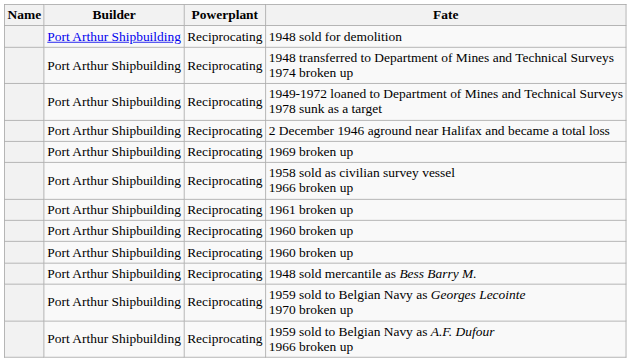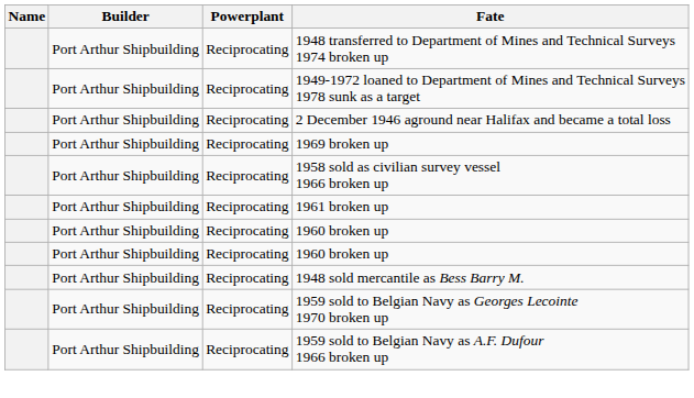 <table class="wikitable sortable plainrowheaders">
 <tr>
 <th scope="col">Name</th>
 <th scope="col">Builder</th>
 <th scope="col">Powerplant</th>
 <th scope="col">Fate</th>
-</tr>
-<tr>
-<th scope="row"></th>
-<td><a href='#'>Port Arthur Shipbuilding</a></td>
-<td>Reciprocating</td>
-<td>1948 sold for demolition</td>
 </tr>
 <tr>
 <th scope="row"></th>
 <td>Port Arthur Shipbuilding</td>
 <td>Reciprocating</td>
 <td>1948 transferred to Department of Mines and Technical Surveys <br>1974 broken up</td>
 </tr>
 <tr>
 <th scope="row"></th>
 <td>Port Arthur Shipbuilding</td>
 <td>Reciprocating</td>
 <td>1949-1972 loaned to Department of Mines and Technical Surveys <br>1978 sunk as a target</td>
 </tr>
 <tr>
 <th scope="row"></th>
 <td>Port Arthur Shipbuilding</td>
 <td>Reciprocating</td>
 <td>2 December 1946 aground near Halifax and became a total loss</td>
 </tr>
 <tr>
 <th scope="row"></th>
 <td>Port Arthur Shipbuilding</td>
 <td>Reciprocating</td>
 <td>1969 broken up</td>
 </tr>
 <tr>
 <th scope="row"></th>
 <td>Port Arthur Shipbuilding</td>
 <td>Reciprocating</td>
 <td>1958 sold as civilian survey vessel<br> 1966 broken up</td>
 </tr>
 <tr>
 <th scope="row"></th>
 <td>Port Arthur Shipbuilding</td>
 <td>Reciprocating</td>
 <td>1961 broken up</td>
 </tr>
 <tr>
 <th scope="row"></th>
 <td>Port Arthur Shipbuilding</td>
 <td>Reciprocating</td>
 <td>1960 broken up</td>
 </tr>
 <tr>
 <th scope="row"></th>
 <td>Port Arthur Shipbuilding</td>
 <td>Reciprocating</td>
 <td>1960 broken up</td>
 </tr>
 <tr>
 <th scope="row"></th>
 <td>Port Arthur Shipbuilding</td>
 <td>Reciprocating</td>
 <td>1948 sold mercantile as <em>Bess Barry M.</em></td>
 </tr>
 <tr>
 <th scope="row"></th>
 <td>Port Arthur Shipbuilding</td>
 <td>Reciprocating</td>
 <td>1959 sold to Belgian Navy as <em>Georges Lecointe</em><br>1970 broken up</td>
 </tr>
 <tr>
 <th scope="row"></th>
 <td>Port Arthur Shipbuilding</td>
 <td>Reciprocating</td>
 <td>1959 sold to Belgian Navy as <em>A.F. Dufour</em><br>1966 broken up</td>
 </tr>
 </table>
